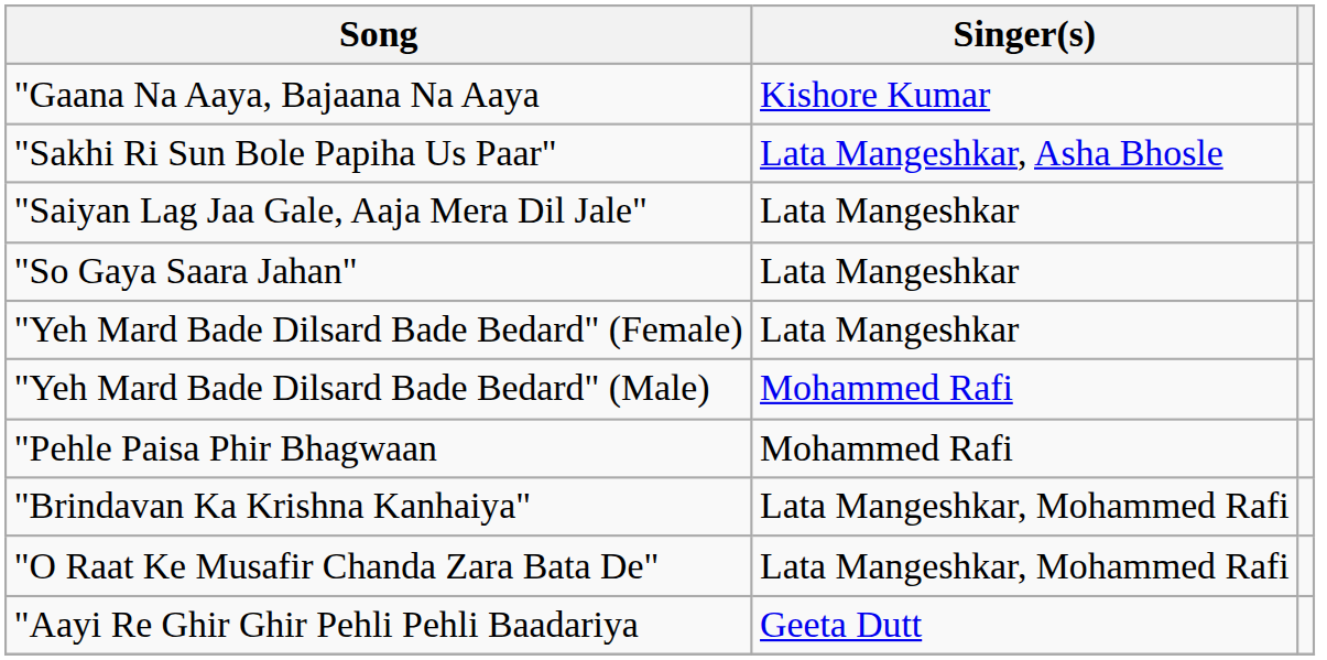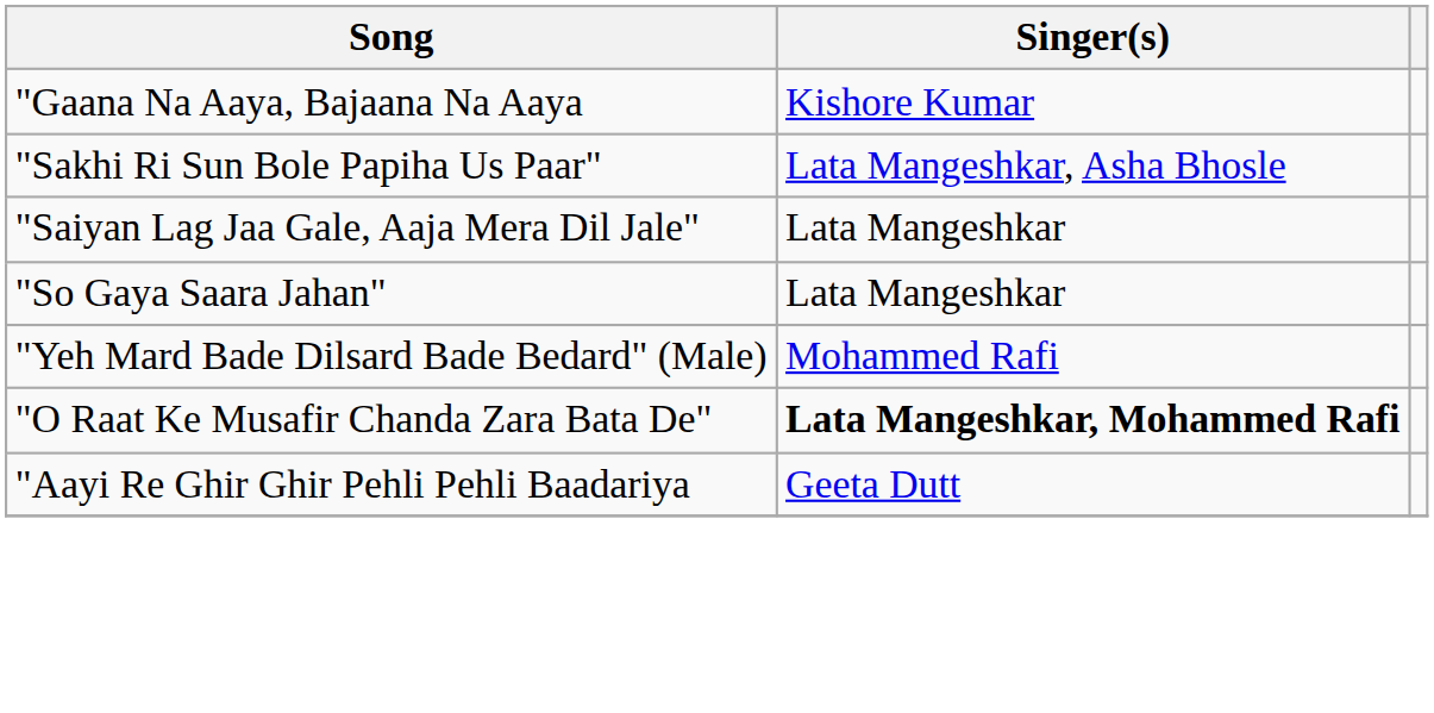 <table class="wikitable">
 <tr>
 <th>Song</th>
 <th>Singer(s)</th>
 <th scope="col" class="unsortable"></th>
 </tr>
 <tr>
 <td>"Gaana Na Aaya, Bajaana Na Aaya</td>
 <td><a href='#'>Kishore Kumar</a></td>
 <td></td>
 </tr>
 <tr>
 <td>"Sakhi Ri Sun Bole Papiha Us Paar"</td>
 <td><a href='#'>Lata Mangeshkar</a>, <a href='#'>Asha Bhosle</a></td>
 <td></td>
 </tr>
 <tr>
 <td>"Saiyan Lag Jaa Gale, Aaja Mera Dil Jale"</td>
 <td>Lata Mangeshkar</td>
 <td></td>
 </tr>
 <tr>
 <td>"So Gaya Saara Jahan"</td>
 <td>Lata Mangeshkar</td>
 <td></td>
 </tr>
 <tr>
-<td>"Yeh Mard Bade Dilsard Bade Bedard" (Female)</td>
-<td>Lata Mangeshkar</td>
-<td></td>
-</tr>
-<tr>
 <td>"Yeh Mard Bade Dilsard Bade Bedard" (Male)</td>
 <td><a href='#'>Mohammed Rafi</a></td>
 <td></td>
 </tr>
 <tr>
-<td>"Pehle Paisa Phir Bhagwaan</td>
-<td>Mohammed Rafi</td>
-<td></td>
-</tr>
-<tr>
-<td>"Brindavan Ka Krishna Kanhaiya"</td>
-<td>Lata Mangeshkar, Mohammed Rafi</td>
-<td></td>
-</tr>
-<tr>
 <td>"O Raat Ke Musafir Chanda Zara Bata De"</td>
-<td>Lata Mangeshkar, Mohammed Rafi</td>
+<td><strong>Lata Mangeshkar, Mohammed Rafi</strong></td>
 <td></td>
 </tr>
 <tr>
 <td>"Aayi Re Ghir Ghir Pehli Pehli Baadariya</td>
 <td><a href='#'>Geeta Dutt</a></td>
 <td></td>
 </tr>
 <tr>
 </tr>
 </table>
